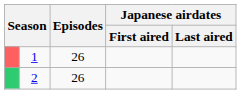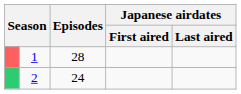 <table class="wikitable plainrowheaders" style="text-align:center;">
 <tr>
 <th colspan="2" rowspan="2">Season</th>
 <th rowspan="2">Episodes</th>
 <th colspan="2">Japanese airdates</th>
 </tr>
 <tr>
 <th>First aired</th>
 <th>Last aired</th>
 </tr>
 <tr>
 <td style="background: #FF5F5F;"></td>
 <td><a href='#'>1</a></td>
-<td>26</td>
+<td>28</td>
 <td></td>
 <td></td>
 </tr>
 <tr>
 <td style="background: #2ECC71;"></td>
 <td><a href='#'>2</a></td>
-<td>26</td>
+<td>24</td>
 <td></td>
 <td></td>
 </tr>
 </table>
